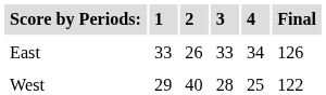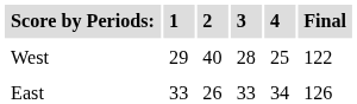 <table cellpadding=5>
 <tr bgcolor="#dddddd">
 <td><strong>Score by Periods:</strong></td>
 <td><strong>1</strong></td>
 <td><strong>2</strong></td>
 <td><strong>3</strong></td>
 <td><strong>4</strong></td>
 <td><strong>Final</strong></td>
 </tr>
 <tr>
+<td>West</td>
+<td>29</td>
+<td>40</td>
+<td>28</td>
+<td>25</td>
+<td>122</td>
+</tr>
+<tr>
 <td>East</td>
 <td>33</td>
 <td>26</td>
 <td>33</td>
 <td>34</td>
 <td>126</td>
 </tr>
 <tr>
-<td>West</td>
-<td>29</td>
-<td>40</td>
-<td>28</td>
-<td>25</td>
-<td>122</td>
-</tr>
-<tr>
 </tr>
 </table>
